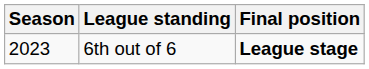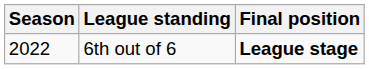 <table class="wikitable">
 <tr>
 <th>Season</th>
 <th>League standing</th>
 <th>Final position</th>
 </tr>
 <tr>
-<td>2023</td>
+<td>2022</td>
 <td>6th out of 6</td>
 <td><strong>League stage</strong></td>
 </tr>
 </table>
